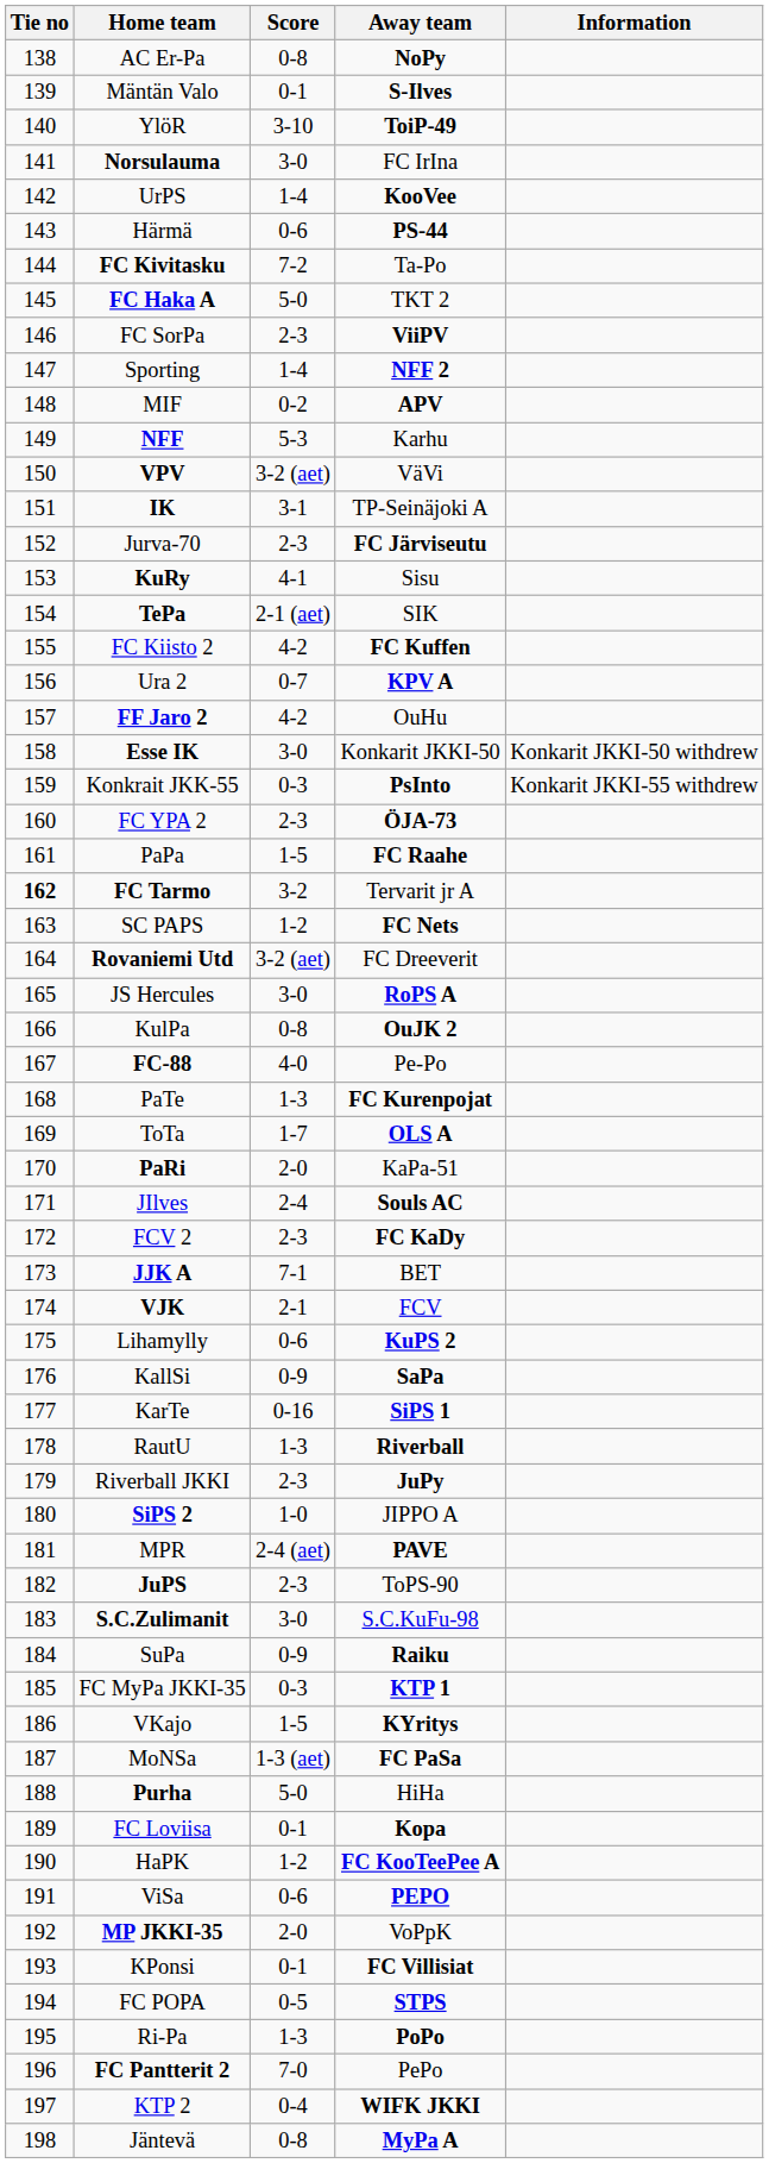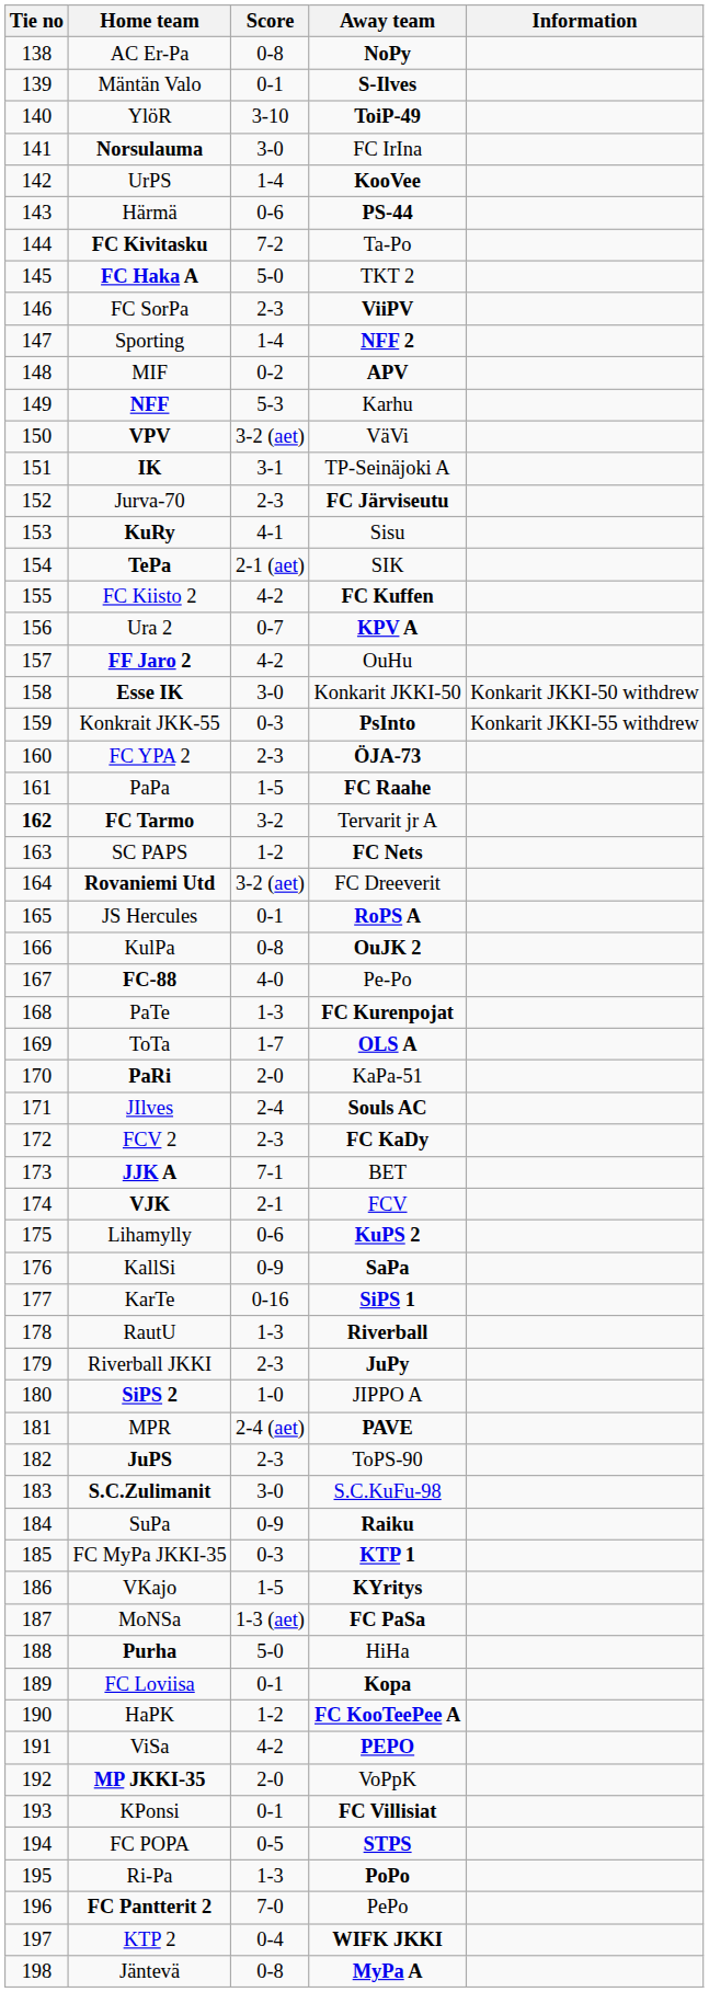 <table class="wikitable" style="text-align:center">
 <tr>
 <th style= width="40px">Tie no</th>
 <th style= width="150px">Home team</th>
 <th style= width="60px">Score</th>
 <th style= width="150px">Away team</th>
 <th style= width="30px">Information</th>
 </tr>
 <tr>
 <td>138</td>
 <td>AC Er-Pa</td>
 <td>0-8</td>
 <td><strong>NoPy</strong></td>
 <td></td>
 </tr>
 <tr>
 <td>139</td>
 <td>Mäntän Valo</td>
 <td>0-1</td>
 <td><strong>S-Ilves</strong></td>
 <td></td>
 </tr>
 <tr>
 <td>140</td>
 <td>YlöR</td>
 <td>3-10</td>
 <td><strong>ToiP-49</strong></td>
 <td></td>
 </tr>
 <tr>
 <td>141</td>
 <td><strong>Norsulauma</strong></td>
 <td>3-0</td>
 <td>FC IrIna</td>
 <td></td>
 </tr>
 <tr>
 <td>142</td>
 <td>UrPS</td>
 <td>1-4</td>
 <td><strong>KooVee</strong></td>
 <td></td>
 </tr>
 <tr>
 <td>143</td>
 <td>Härmä</td>
 <td>0-6</td>
 <td><strong>PS-44</strong></td>
 <td></td>
 </tr>
 <tr>
 <td>144</td>
 <td><strong>FC Kivitasku</strong></td>
 <td>7-2</td>
 <td>Ta-Po</td>
 <td></td>
 </tr>
 <tr>
 <td>145</td>
 <td><strong><a href='#'>FC Haka</a> A</strong></td>
 <td>5-0</td>
 <td>TKT 2</td>
 <td></td>
 </tr>
 <tr>
 <td>146</td>
 <td>FC SorPa</td>
 <td>2-3</td>
 <td><strong>ViiPV</strong></td>
 <td></td>
 </tr>
 <tr>
 <td>147</td>
 <td>Sporting</td>
 <td>1-4</td>
 <td><strong><a href='#'>NFF</a> 2</strong></td>
 <td></td>
 </tr>
 <tr>
 <td>148</td>
 <td>MIF</td>
 <td>0-2</td>
 <td><strong>APV</strong></td>
 <td></td>
 </tr>
 <tr>
 <td>149</td>
 <td><strong><a href='#'>NFF</a></strong></td>
 <td>5-3</td>
 <td>Karhu</td>
 <td></td>
 </tr>
 <tr>
 <td>150</td>
 <td><strong>VPV</strong></td>
 <td>3-2 (<a href='#'>aet</a>)</td>
 <td>VäVi</td>
 <td></td>
 </tr>
 <tr>
 <td>151</td>
 <td><strong>IK</strong></td>
 <td>3-1</td>
 <td>TP-Seinäjoki A</td>
 <td></td>
 </tr>
 <tr>
 <td>152</td>
 <td>Jurva-70</td>
 <td>2-3</td>
 <td><strong>FC Järviseutu</strong></td>
 <td></td>
 </tr>
 <tr>
 <td>153</td>
 <td><strong>KuRy</strong></td>
 <td>4-1</td>
 <td>Sisu</td>
 <td></td>
 </tr>
 <tr>
 <td>154</td>
 <td><strong>TePa</strong></td>
 <td>2-1 (<a href='#'>aet</a>)</td>
 <td>SIK</td>
 <td></td>
 </tr>
 <tr>
 <td>155</td>
 <td><a href='#'>FC Kiisto</a> 2</td>
 <td>4-2</td>
 <td><strong>FC Kuffen</strong></td>
 <td></td>
 </tr>
 <tr>
 <td>156</td>
 <td>Ura 2</td>
 <td>0-7</td>
 <td><strong><a href='#'>KPV</a> A</strong></td>
 <td></td>
 </tr>
 <tr>
 <td>157</td>
 <td><strong><a href='#'>FF Jaro</a> 2</strong></td>
 <td>4-2</td>
 <td>OuHu</td>
 <td></td>
 </tr>
 <tr>
 <td>158</td>
 <td><strong>Esse IK</strong></td>
 <td>3-0</td>
 <td>Konkarit JKKI-50</td>
 <td>Konkarit JKKI-50 withdrew</td>
 </tr>
 <tr>
 <td>159</td>
 <td>Konkrait JKK-55</td>
 <td>0-3</td>
 <td><strong>PsInto</strong></td>
 <td>Konkarit JKKI-55 withdrew</td>
 </tr>
 <tr>
 <td>160</td>
 <td><a href='#'>FC YPA</a> 2</td>
 <td>2-3</td>
 <td><strong>ÖJA-73</strong></td>
 <td></td>
 </tr>
 <tr>
 <td>161</td>
 <td>PaPa</td>
 <td>1-5</td>
 <td><strong>FC Raahe</strong></td>
 <td></td>
 </tr>
 <tr>
 <td><strong>162</strong></td>
 <td><strong>FC Tarmo</strong></td>
 <td>3-2</td>
 <td>Tervarit jr A</td>
 <td></td>
 </tr>
 <tr>
 <td>163</td>
 <td>SC PAPS</td>
 <td>1-2</td>
 <td><strong>FC Nets</strong></td>
 <td></td>
 </tr>
 <tr>
 <td>164</td>
 <td><strong>Rovaniemi Utd</strong></td>
 <td>3-2 (<a href='#'>aet</a>)</td>
 <td>FC Dreeverit</td>
 <td></td>
 </tr>
 <tr>
 <td>165</td>
 <td>JS Hercules</td>
-<td>3-0</td>
+<td>0-1</td>
 <td><strong><a href='#'>RoPS</a> A</strong></td>
 <td></td>
 </tr>
 <tr>
 <td>166</td>
 <td>KulPa</td>
 <td>0-8</td>
 <td><strong>OuJK 2</strong></td>
 <td></td>
 </tr>
 <tr>
 <td>167</td>
 <td><strong>FC-88</strong></td>
 <td>4-0</td>
 <td>Pe-Po</td>
 <td></td>
 </tr>
 <tr>
 <td>168</td>
 <td>PaTe</td>
 <td>1-3</td>
 <td><strong>FC Kurenpojat</strong></td>
 <td></td>
 </tr>
 <tr>
 <td>169</td>
 <td>ToTa</td>
 <td>1-7</td>
 <td><strong><a href='#'>OLS</a> A</strong></td>
 <td></td>
 </tr>
 <tr>
 <td>170</td>
 <td><strong>PaRi</strong></td>
 <td>2-0</td>
 <td>KaPa-51</td>
 <td></td>
 </tr>
 <tr>
 <td>171</td>
 <td><a href='#'>JIlves</a></td>
 <td>2-4</td>
 <td><strong>Souls AC</strong></td>
 <td></td>
 </tr>
 <tr>
 <td>172</td>
 <td><a href='#'>FCV</a> 2</td>
 <td>2-3</td>
 <td><strong>FC KaDy</strong></td>
 <td></td>
 </tr>
 <tr>
 <td>173</td>
 <td><strong><a href='#'>JJK</a> A</strong></td>
 <td>7-1</td>
 <td>BET</td>
 <td></td>
 </tr>
 <tr>
 <td>174</td>
 <td><strong>VJK</strong></td>
 <td>2-1</td>
 <td><a href='#'>FCV</a></td>
 <td></td>
 </tr>
 <tr>
 <td>175</td>
 <td>Lihamylly</td>
 <td>0-6</td>
 <td><strong><a href='#'>KuPS</a> 2</strong></td>
 <td></td>
 </tr>
 <tr>
 <td>176</td>
 <td>KallSi</td>
 <td>0-9</td>
 <td><strong>SaPa</strong></td>
 <td></td>
 </tr>
 <tr>
 <td>177</td>
 <td>KarTe</td>
 <td>0-16</td>
 <td><strong><a href='#'>SiPS</a> 1</strong></td>
 <td></td>
 </tr>
 <tr>
 <td>178</td>
 <td>RautU</td>
 <td>1-3</td>
 <td><strong>Riverball</strong></td>
 <td></td>
 </tr>
 <tr>
 <td>179</td>
 <td>Riverball JKKI</td>
 <td>2-3</td>
 <td><strong>JuPy</strong></td>
 <td></td>
 </tr>
 <tr>
 <td>180</td>
 <td><strong><a href='#'>SiPS</a> 2</strong></td>
 <td>1-0</td>
 <td>JIPPO A</td>
 <td></td>
 </tr>
 <tr>
 <td>181</td>
 <td>MPR</td>
 <td>2-4 (<a href='#'>aet</a>)</td>
 <td><strong>PAVE</strong></td>
 <td></td>
 </tr>
 <tr>
 <td>182</td>
 <td><strong>JuPS</strong></td>
 <td>2-3</td>
 <td>ToPS-90</td>
 <td></td>
 </tr>
 <tr>
 <td>183</td>
 <td><strong>S.C.Zulimanit</strong></td>
 <td>3-0</td>
 <td><a href='#'>S.C.KuFu-98</a></td>
 <td></td>
 </tr>
 <tr>
 <td>184</td>
 <td>SuPa</td>
 <td>0-9</td>
 <td><strong>Raiku</strong></td>
 <td></td>
 </tr>
 <tr>
 <td>185</td>
 <td>FC MyPa JKKI-35</td>
 <td>0-3</td>
 <td><strong><a href='#'>KTP</a> 1</strong></td>
 <td></td>
 </tr>
 <tr>
 <td>186</td>
 <td>VKajo</td>
 <td>1-5</td>
 <td><strong>KYritys</strong></td>
 <td></td>
 </tr>
 <tr>
 <td>187</td>
 <td>MoNSa</td>
 <td>1-3 (<a href='#'>aet</a>)</td>
 <td><strong>FC PaSa</strong></td>
 <td></td>
 </tr>
 <tr>
 <td>188</td>
 <td><strong>Purha</strong></td>
 <td>5-0</td>
 <td>HiHa</td>
 <td></td>
 </tr>
 <tr>
 <td>189</td>
 <td><a href='#'>FC Loviisa</a></td>
 <td>0-1</td>
 <td><strong>Kopa</strong></td>
 <td></td>
 </tr>
 <tr>
 <td>190</td>
 <td>HaPK</td>
 <td>1-2</td>
 <td><strong><a href='#'>FC KooTeePee</a> A</strong></td>
 <td></td>
 </tr>
 <tr>
 <td>191</td>
 <td>ViSa</td>
-<td>0-6</td>
+<td>4-2</td>
 <td><strong><a href='#'>PEPO</a></strong></td>
 <td></td>
 </tr>
 <tr>
 <td>192</td>
 <td><strong><a href='#'>MP</a> JKKI-35</strong></td>
 <td>2-0</td>
 <td>VoPpK</td>
 <td></td>
 </tr>
 <tr>
 <td>193</td>
 <td>KPonsi</td>
 <td>0-1</td>
 <td><strong>FC Villisiat</strong></td>
 <td></td>
 </tr>
 <tr>
 <td>194</td>
 <td>FC POPA</td>
 <td>0-5</td>
 <td><strong><a href='#'>STPS</a></strong></td>
 <td></td>
 </tr>
 <tr>
 <td>195</td>
 <td>Ri-Pa</td>
 <td>1-3</td>
 <td><strong>PoPo</strong></td>
 <td></td>
 </tr>
 <tr>
 <td>196</td>
 <td><strong>FC Pantterit 2</strong></td>
 <td>7-0</td>
 <td>PePo</td>
 <td></td>
 </tr>
 <tr>
 <td>197</td>
 <td><a href='#'>KTP</a> 2</td>
 <td>0-4</td>
 <td><strong>WIFK JKKI</strong></td>
 <td></td>
 </tr>
 <tr>
 <td>198</td>
 <td>Jäntevä</td>
 <td>0-8</td>
 <td><strong><a href='#'>MyPa</a> A</strong></td>
 <td></td>
 </tr>
 <tr>
 </tr>
 </table>
